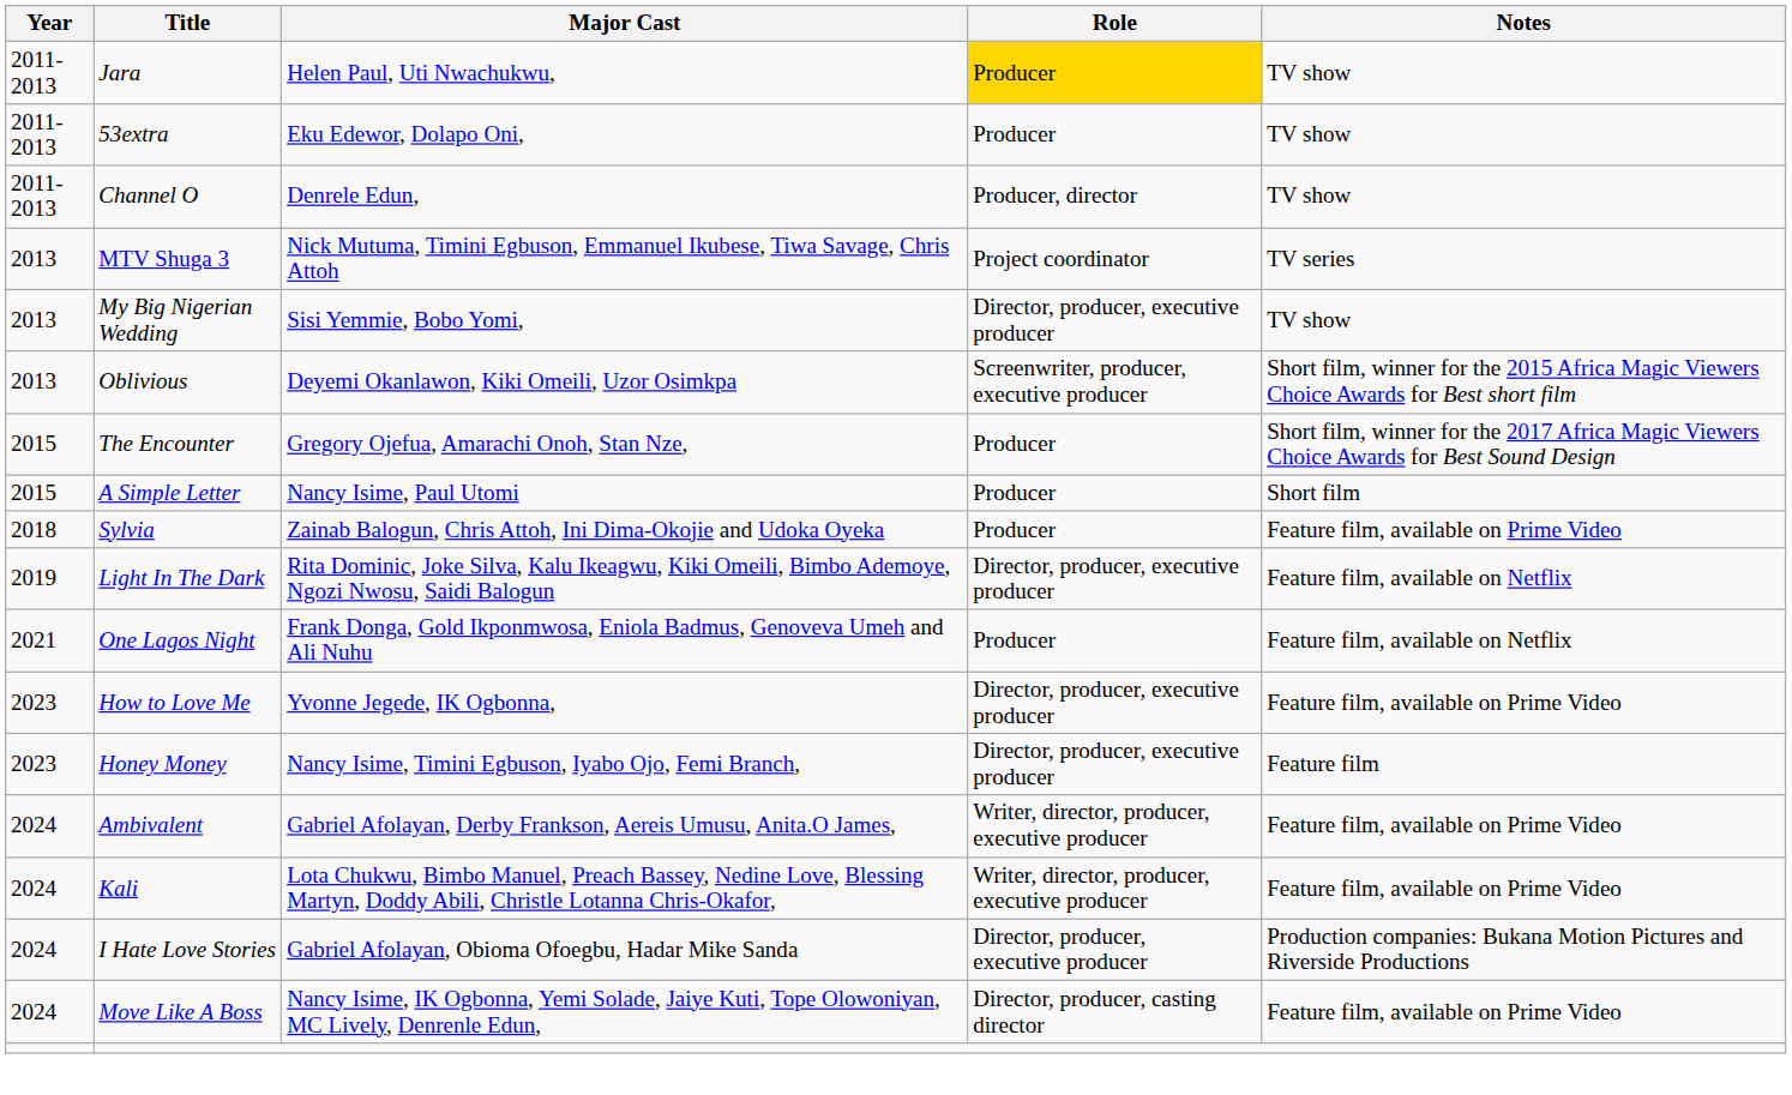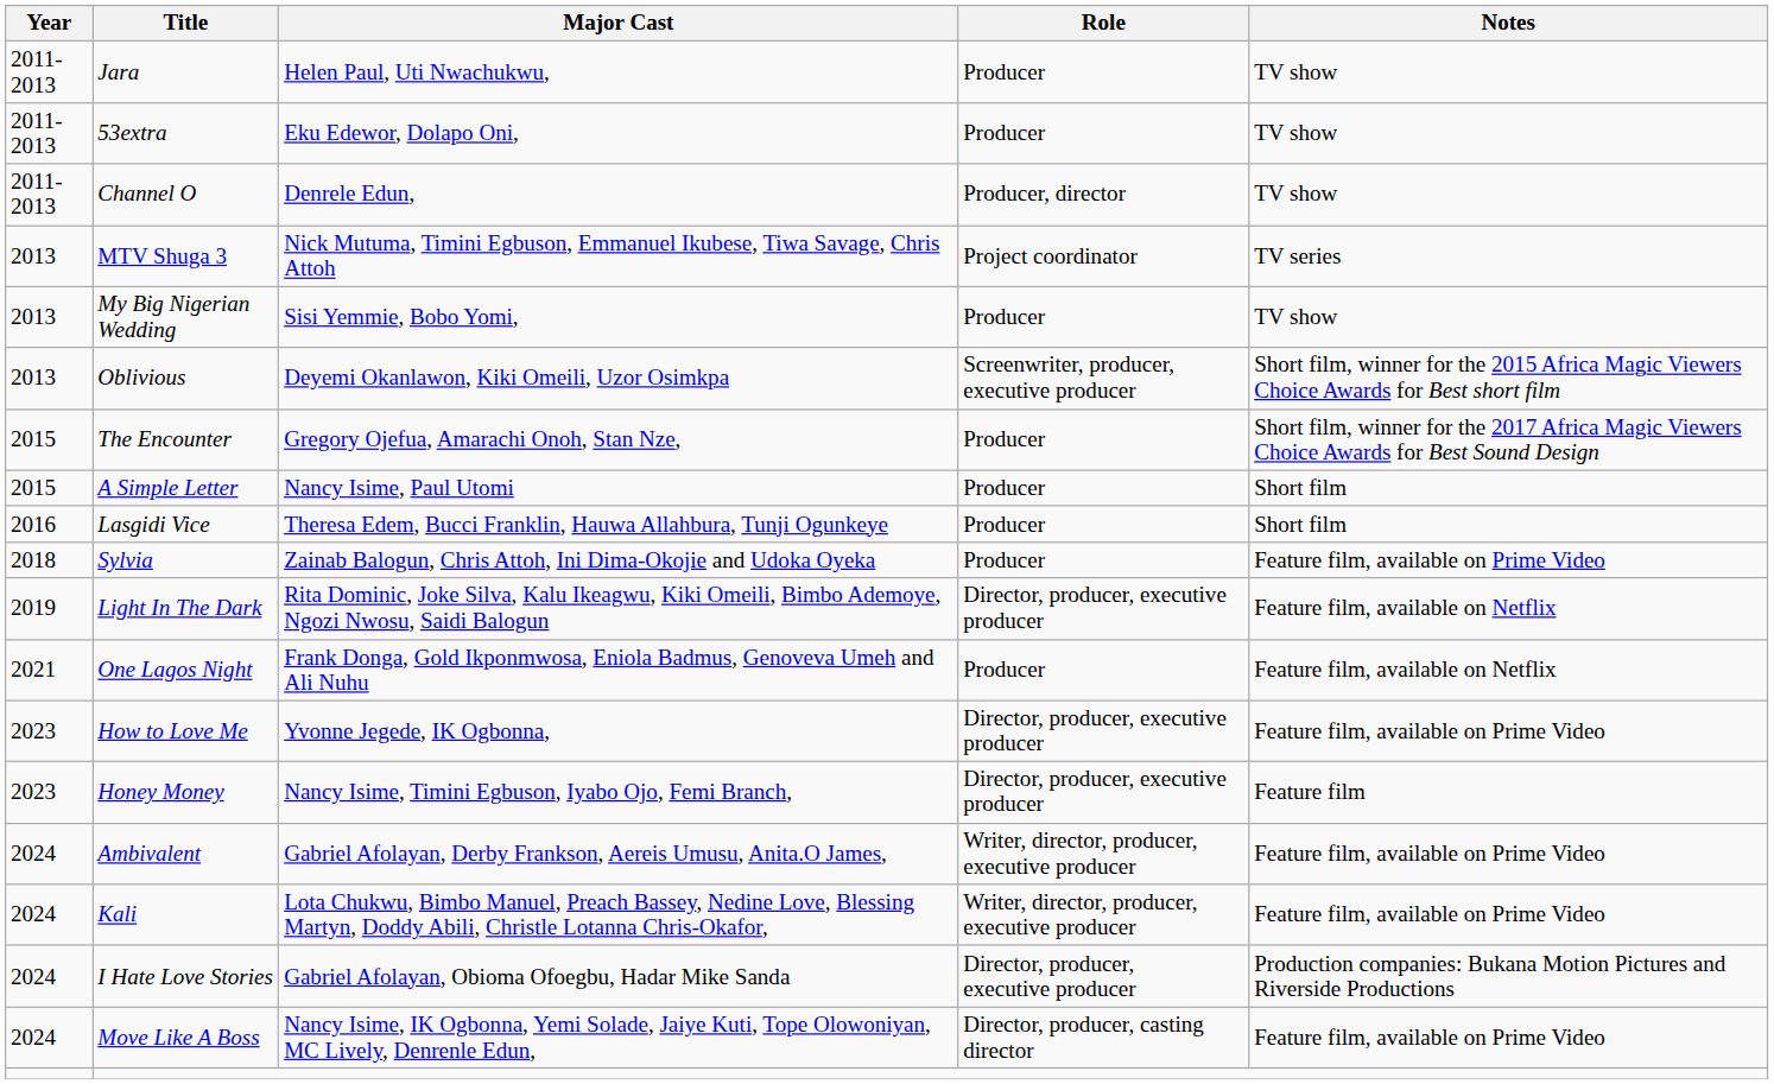 <table class="wikitable">
 <tr>
 <th>Year</th>
 <th>Title</th>
 <th>Major Cast</th>
 <th>Role</th>
 <th>Notes</th>
 </tr>
 <tr>
 <td>2011-2013</td>
 <td><em>Jara</em></td>
 <td><a href='#'>Helen Paul</a>, <a href='#'>Uti Nwachukwu</a>,</td>
-<td style="background: gold;">Producer</td>
+<td>Producer</td>
 <td>TV show</td>
 </tr>
 <tr>
 <td>2011-2013</td>
 <td><em>53extra</em></td>
 <td><a href='#'>Eku Edewor</a>, <a href='#'>Dolapo Oni</a>,</td>
 <td>Producer</td>
 <td>TV show</td>
 </tr>
 <tr>
 <td>2011-2013</td>
 <td><em>Channel O</em></td>
 <td><a href='#'>Denrele Edun</a>,</td>
 <td>Producer, director</td>
 <td>TV show</td>
 </tr>
 <tr>
 <td>2013</td>
 <td><a href='#'>MTV Shuga 3</a></td>
 <td><a href='#'>Nick Mutuma</a>, <a href='#'>Timini Egbuson</a>, <a href='#'>Emmanuel Ikubese</a>, <a href='#'>Tiwa Savage</a>, <a href='#'>Chris Attoh</a></td>
 <td>Project coordinator</td>
 <td>TV series</td>
 </tr>
 <tr>
 <td>2013</td>
 <td><em>My Big Nigerian Wedding</em></td>
 <td><a href='#'>Sisi Yemmie</a>, <a href='#'>Bobo Yomi</a>,</td>
-<td>Director, producer, executive producer</td>
+<td>Producer</td>
 <td>TV show</td>
 </tr>
 <tr>
 <td>2013</td>
 <td><em>Oblivious</em></td>
 <td><a href='#'>Deyemi Okanlawon</a>, <a href='#'>Kiki Omeili</a>, <a href='#'>Uzor Osimkpa</a></td>
 <td>Screenwriter, producer, executive producer</td>
 <td>Short film, winner for the <a href='#'>2015 Africa Magic Viewers Choice Awards</a> for <em>Best short film</em></td>
 </tr>
 <tr>
 <td>2015</td>
 <td><em>The Encounter</em></td>
 <td><a href='#'>Gregory Ojefua</a>, <a href='#'>Amarachi Onoh</a>, <a href='#'>Stan Nze</a>,</td>
 <td>Producer</td>
 <td>Short film, winner for the <a href='#'>2017 Africa Magic Viewers Choice Awards</a> for <em>Best Sound Design</em></td>
 </tr>
 <tr>
 <td>2015</td>
 <td><em><a href='#'>A Simple Letter</a></em></td>
 <td><a href='#'>Nancy Isime</a>, <a href='#'>Paul Utomi</a></td>
+<td>Producer</td>
+<td>Short film</td>
+</tr>
+<tr>
+<td>2016</td>
+<td><em>Lasgidi Vice</em></td>
+<td><a href='#'>Theresa Edem</a>, <a href='#'>Bucci Franklin</a>, <a href='#'>Hauwa Allahbura</a>, <a href='#'>Tunji Ogunkeye</a></td>
 <td>Producer</td>
 <td>Short film</td>
 </tr>
 <tr>
 <td>2018</td>
 <td><em><a href='#'>Sylvia</a></em></td>
 <td><a href='#'>Zainab Balogun</a>, <a href='#'>Chris Attoh</a>, <a href='#'>Ini Dima-Okojie</a> and <a href='#'>Udoka Oyeka</a></td>
 <td>Producer</td>
 <td>Feature film, available on <a href='#'>Prime Video</a></td>
 </tr>
 <tr>
 <td>2019</td>
 <td><em><a href='#'>Light In The Dark</a></em></td>
 <td><a href='#'>Rita Dominic</a>, <a href='#'>Joke Silva</a>, <a href='#'>Kalu Ikeagwu</a>, <a href='#'>Kiki Omeili</a>, <a href='#'>Bimbo Ademoye</a>, <a href='#'>Ngozi Nwosu</a>, <a href='#'>Saidi Balogun</a></td>
 <td>Director, producer, executive producer</td>
 <td>Feature film, available on <a href='#'>Netflix</a></td>
 </tr>
 <tr>
 <td>2021</td>
 <td><em><a href='#'>One Lagos Night</a></em></td>
 <td><a href='#'>Frank Donga</a>, <a href='#'>Gold Ikponmwosa</a>, <a href='#'>Eniola Badmus</a>, <a href='#'>Genoveva Umeh</a> and <a href='#'>Ali Nuhu</a></td>
 <td>Producer</td>
 <td>Feature film, available on Netflix</td>
 </tr>
 <tr>
 <td>2023</td>
 <td><em><a href='#'>How to Love Me</a></em></td>
 <td><a href='#'>Yvonne Jegede</a>, <a href='#'>IK Ogbonna</a>,</td>
 <td>Director, producer, executive producer</td>
 <td>Feature film, available on Prime Video</td>
 </tr>
 <tr>
 <td>2023</td>
 <td><em><a href='#'>Honey Money</a></em></td>
 <td><a href='#'>Nancy Isime</a>, <a href='#'>Timini Egbuson</a>, <a href='#'>Iyabo Ojo</a>, <a href='#'>Femi Branch</a>,</td>
 <td>Director, producer, executive producer</td>
 <td>Feature film</td>
 </tr>
 <tr>
 <td>2024</td>
 <td><em><a href='#'>Ambivalent</a></em></td>
 <td><a href='#'>Gabriel Afolayan</a>, <a href='#'>Derby Frankson</a>, <a href='#'>Aereis Umusu</a>, <a href='#'>Anita.O James</a>,</td>
 <td>Writer, director, producer, executive producer</td>
 <td>Feature film, available on Prime Video</td>
 </tr>
 <tr>
 <td>2024</td>
 <td><em><a href='#'>Kali</a></em></td>
 <td><a href='#'>Lota Chukwu</a>, <a href='#'>Bimbo Manuel</a>, <a href='#'>Preach Bassey</a>, <a href='#'>Nedine Love</a>, <a href='#'>Blessing Martyn</a>, <a href='#'>Doddy Abili</a>, <a href='#'>Christle Lotanna Chris-Okafor</a>,</td>
 <td>Writer, director, producer, executive producer</td>
 <td>Feature film, available on Prime Video</td>
 </tr>
 <tr>
 <td>2024</td>
 <td><em>I Hate Love Stories</em></td>
 <td><a href='#'>Gabriel Afolayan</a>, Obioma Ofoegbu, Hadar Mike Sanda</td>
 <td>Director, producer,<br>executive producer</td>
 <td>Production companies: Bukana Motion Pictures and Riverside Productions</td>
 </tr>
 <tr>
 <td>2024</td>
 <td><em><a href='#'>Move Like A Boss</a></em></td>
 <td><a href='#'>Nancy Isime</a>, <a href='#'>IK Ogbonna</a>, <a href='#'>Yemi Solade</a>, <a href='#'>Jaiye Kuti</a>, <a href='#'>Tope Olowoniyan</a>, <a href='#'>MC Lively</a>, <a href='#'>Denrenle Edun</a>,</td>
 <td>Director, producer, casting director</td>
 <td>Feature film, available on Prime Video</td>
 </tr>
 <tr>
 <td></td>
 </tr>
 </table>
